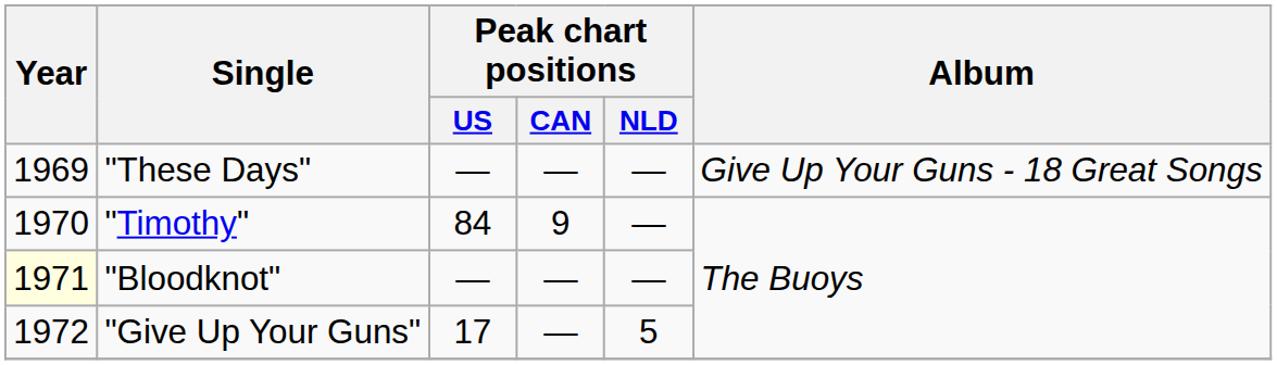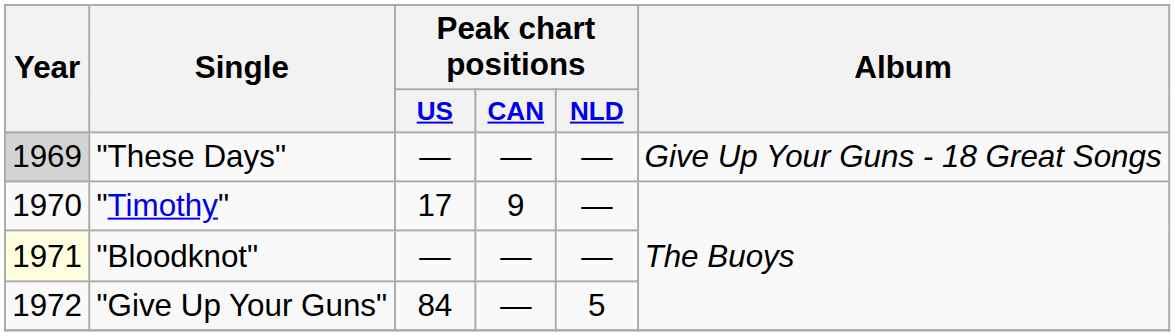 <table class="wikitable" style="text-align:center;">
 <tr>
 <th rowspan="2">Year</th>
 <th rowspan="2">Single</th>
 <th colspan="3">Peak chart positions</th>
 <th rowspan="2">Album</th>
 </tr>
 <tr style="font-size:smaller;">
 <th style="width:35px;"><a href='#'>US</a><br></th>
 <th style="width:35px;"><a href='#'>CAN</a><br></th>
 <th style="width:35px;"><a href='#'>NLD</a><br></th>
 </tr>
 <tr>
-<td>1969</td>
+<td style="background: lightgrey;">1969</td>
 <td style="text-align:left;">"These Days"</td>
 <td>—</td>
 <td>—</td>
 <td>—</td>
 <td style="text-align:left;" rowspan="1"><em>Give Up Your Guns - 18 Great Songs</em></td>
 </tr>
 <tr>
 <td>1970</td>
 <td style="text-align:left;">"<a href='#'>Timothy</a>"</td>
-<td>84</td>
+<td>17</td>
 <td>9</td>
 <td>—</td>
 <td style="text-align:left;" rowspan="3"><em>The Buoys</em></td>
 </tr>
 <tr>
 <td style="background: lightyellow;">1971</td>
 <td style="text-align:left;">"Bloodknot"</td>
 <td>—</td>
 <td>—</td>
 <td>—</td>
 </tr>
 <tr>
 <td>1972</td>
 <td style="text-align:left;">"Give Up Your Guns"</td>
-<td>17</td>
+<td>84</td>
 <td>—</td>
 <td>5</td>
 </tr>
 <tr>
 </tr>
 </table>
